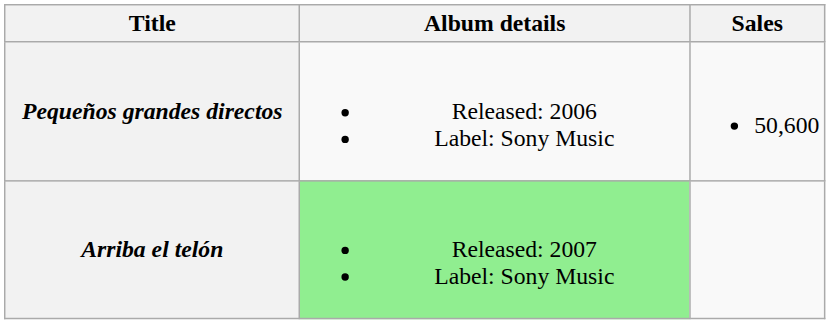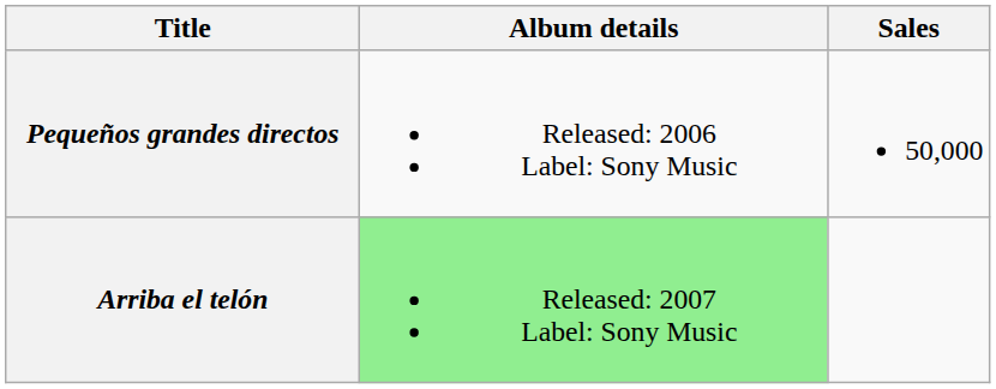 <table class="wikitable plainrowheaders" style="text-align:center;">
 <tr>
 <th rowspan="1" scope="col" style="width:12em;">Title</th>
 <th rowspan="1" scope="col" style="width:16em;">Album details</th>
 <th colspan="1" scope="col">Sales</th>
 </tr>
 <tr>
 <th scope="row"><em>Pequeños grandes directos</em></th>
 <td><br><ul><li>Released: 2006</li><li>Label: Sony Music</li></ul></td>
-<td><br><ul><li>50,600</li></ul></td>
+<td><br><ul><li>50,000</li></ul></td>
 </tr>
 <tr>
 <th scope="row"><em>Arriba el telón</em></th>
 <td style="background: lightgreen;"><br><ul><li>Released: 2007</li><li>Label: Sony Music</li></ul></td>
 <td></td>
 </tr>
 </table>
